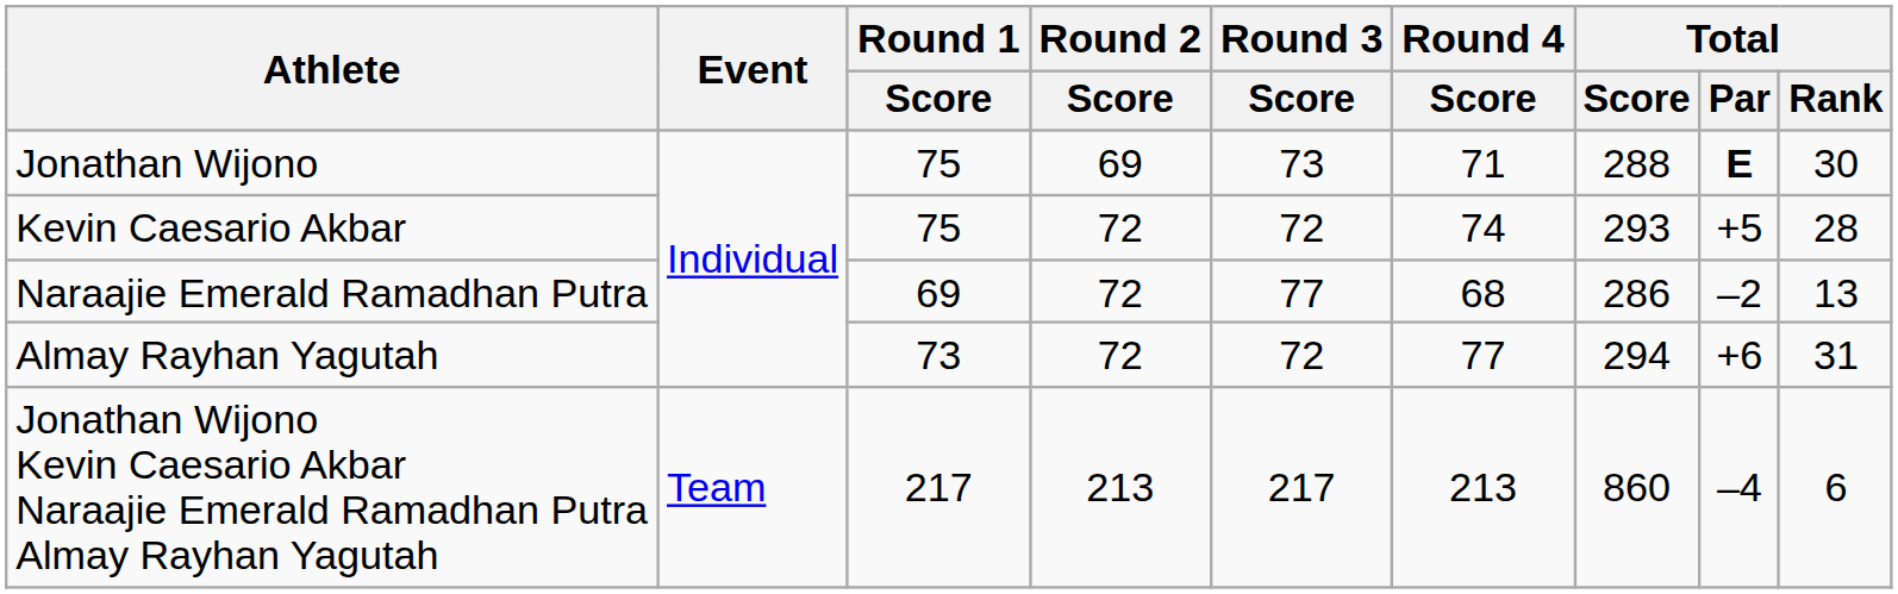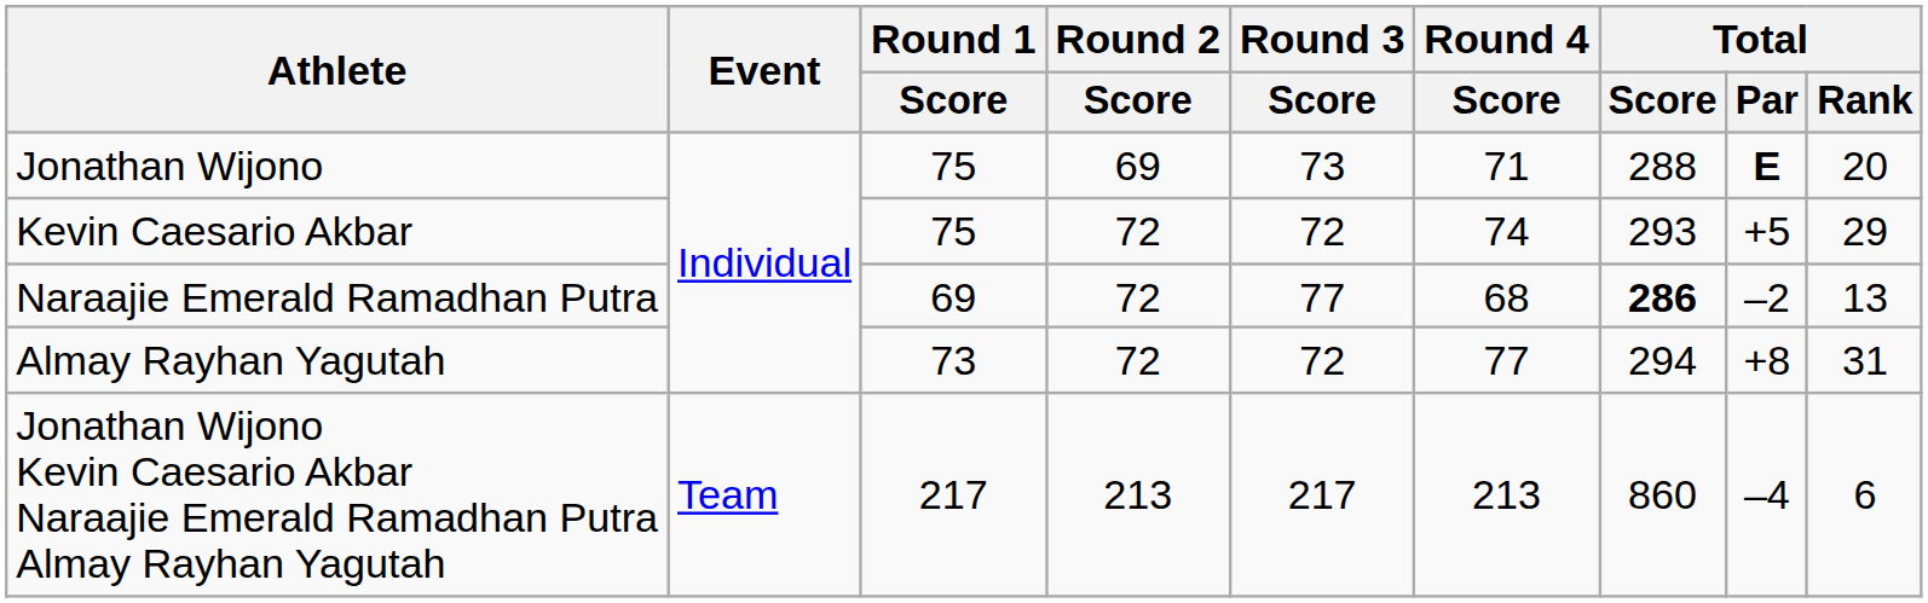 <table class=wikitable style=font-size:90%;text-align:center>
 <tr>
 <th rowspan=2>Athlete</th>
 <th rowspan=2>Event</th>
 <th>Round 1</th>
 <th>Round 2</th>
 <th>Round 3</th>
 <th>Round 4</th>
 <th colspan=3>Total</th>
 </tr>
 <tr style="font-size:95%">
 <th>Score</th>
 <th>Score</th>
 <th>Score</th>
 <th>Score</th>
 <th>Score</th>
 <th>Par</th>
 <th>Rank</th>
 </tr>
 <tr>
 <td align=left>Jonathan Wijono</td>
 <td align=left rowspan=4><a href='#'>Individual</a></td>
 <td>75</td>
 <td>69</td>
 <td>73</td>
 <td>71</td>
 <td>288</td>
 <td><strong>E</strong></td>
-<td>30</td>
+<td>20</td>
 </tr>
 <tr>
 <td align=left>Kevin Caesario Akbar</td>
 <td>75</td>
 <td>72</td>
 <td>72</td>
 <td>74</td>
 <td>293</td>
 <td>+5</td>
-<td>28</td>
+<td>29</td>
 </tr>
 <tr>
 <td align=left>Naraajie Emerald Ramadhan Putra</td>
 <td>69</td>
 <td>72</td>
 <td>77</td>
 <td>68</td>
-<td>286</td>
+<td><strong>286</strong></td>
 <td>–2</td>
 <td>13</td>
 </tr>
 <tr>
 <td align=left>Almay Rayhan Yagutah</td>
 <td>73</td>
 <td>72</td>
 <td>72</td>
 <td>77</td>
 <td>294</td>
-<td>+6</td>
+<td>+8</td>
 <td>31</td>
 </tr>
 <tr>
 <td align=left>Jonathan Wijono<br>Kevin Caesario Akbar<br>Naraajie Emerald Ramadhan Putra<br>Almay Rayhan Yagutah</td>
 <td align=left><a href='#'>Team</a></td>
 <td>217</td>
 <td>213</td>
 <td>217</td>
 <td>213</td>
 <td>860</td>
 <td>–4</td>
 <td>6</td>
 </tr>
 </table>
